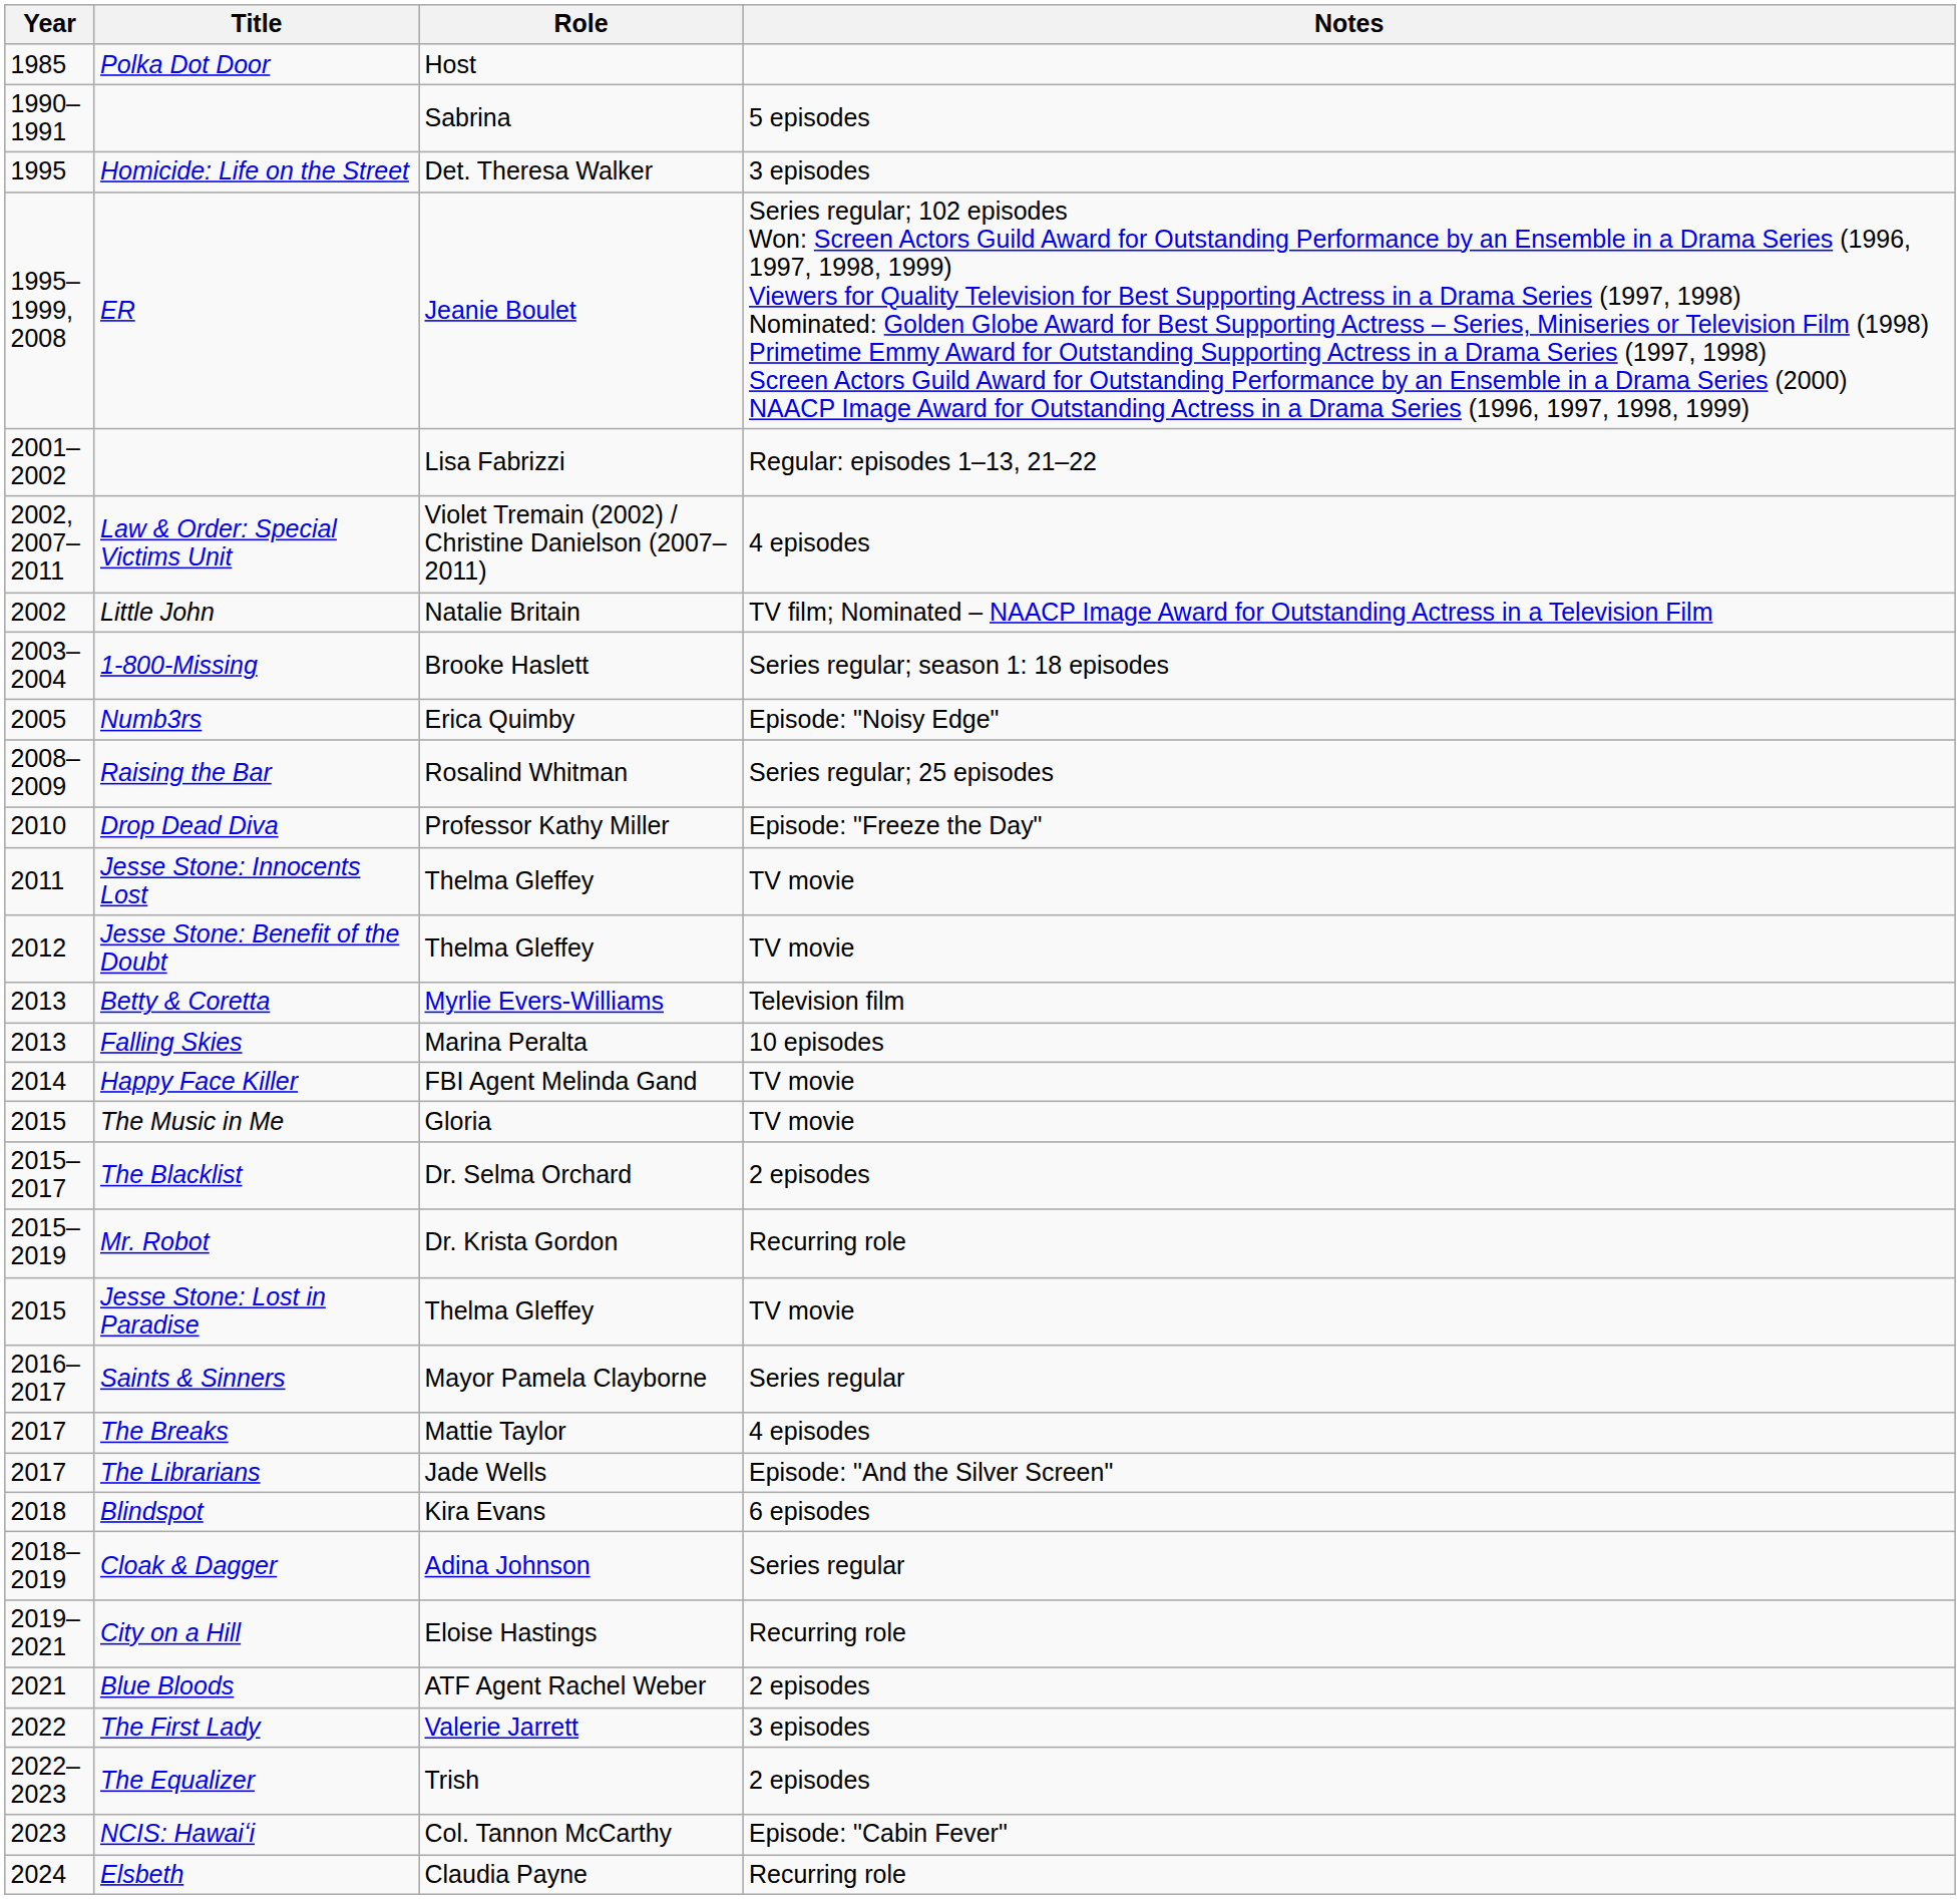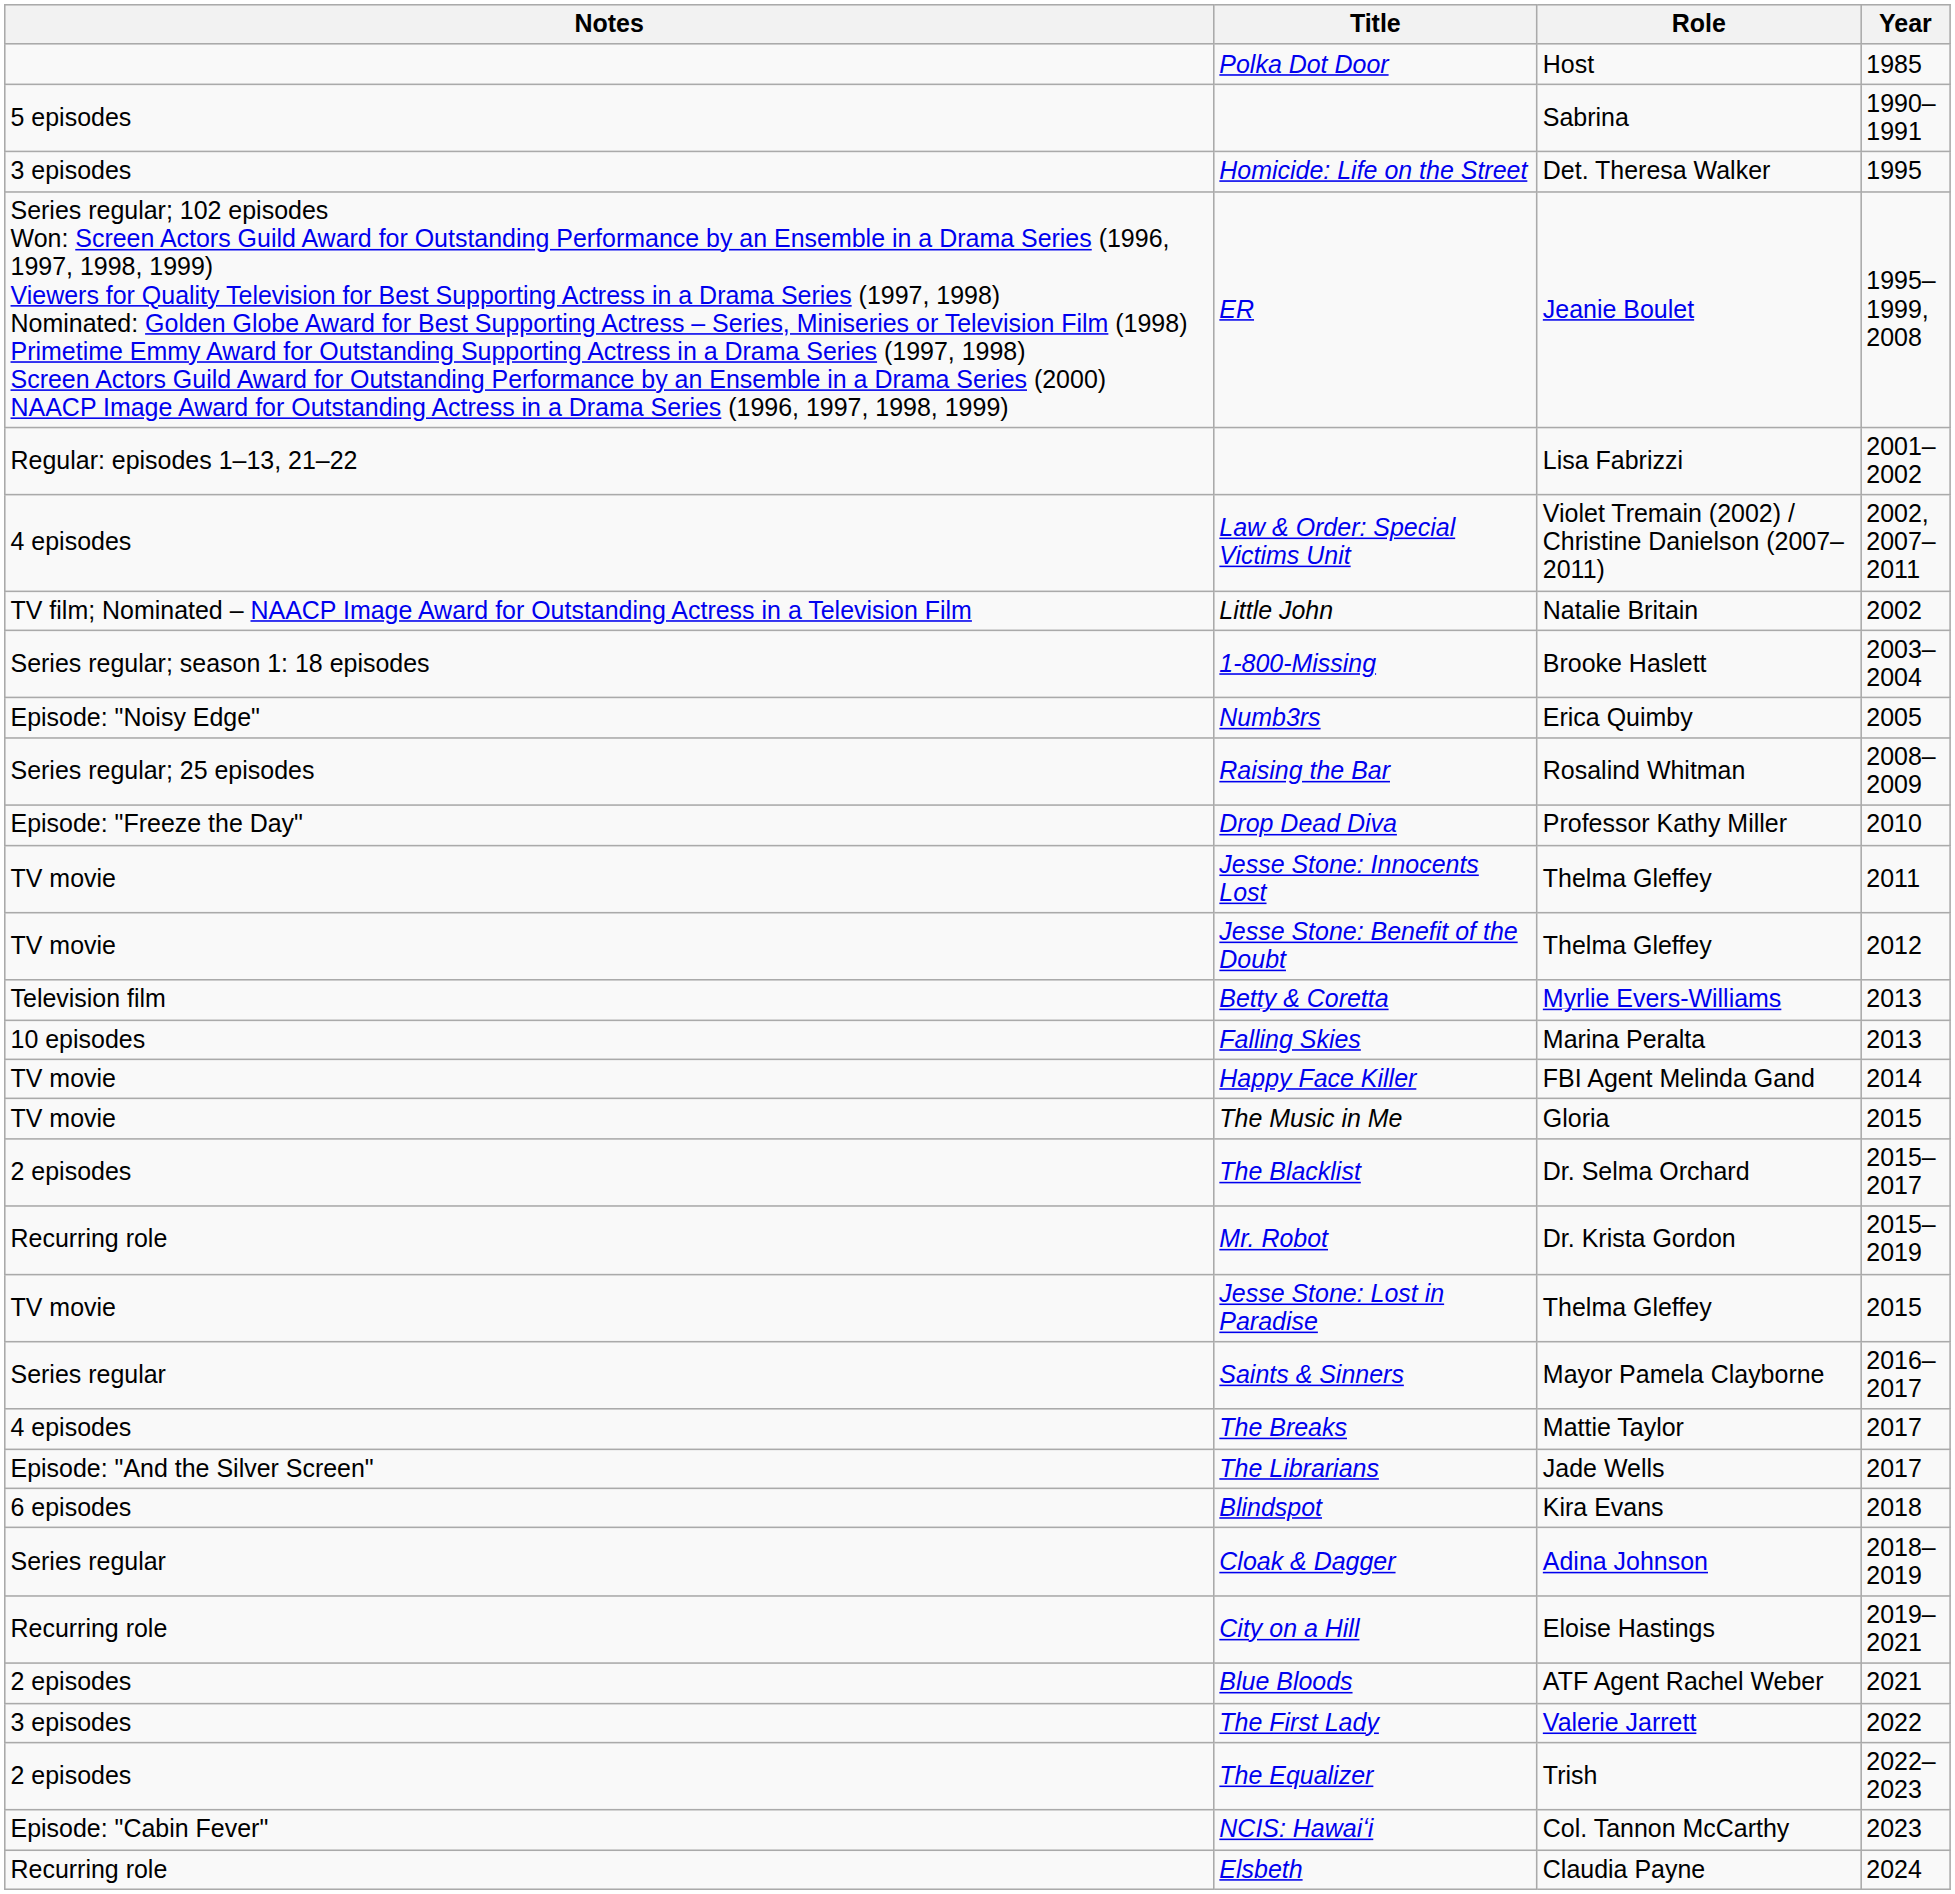 <table class="wikitable sortable">
 <tr>
-<th width="50px">Year</th>
+<th class="unsortable">Notes</th>
 <th width="200px">Title</th>
 <th width="200px">Role</th>
-<th class="unsortable">Notes</th>
+<th width="50px">Year</th>
 </tr>
 <tr>
-<td>1985</td>
+<td></td>
 <td><em><a href='#'>Polka Dot Door</a></em></td>
 <td>Host</td>
-<td></td>
+<td>1985</td>
 </tr>
 <tr>
-<td>1990–1991</td>
+<td>5 episodes</td>
 <td><em></em></td>
 <td>Sabrina</td>
-<td>5 episodes</td>
+<td>1990–1991</td>
 </tr>
 <tr>
-<td>1995</td>
+<td>3 episodes</td>
 <td><em><a href='#'>Homicide: Life on the Street</a></em></td>
 <td>Det. Theresa Walker</td>
-<td>3 episodes</td>
+<td>1995</td>
 </tr>
 <tr>
-<td>1995–1999, 2008</td>
+<td>Series regular; 102 episodes<br>Won: <a href='#'>Screen Actors Guild Award for Outstanding Performance by an Ensemble in a Drama Series</a> (1996, 1997, 1998, 1999)<br><a href='#'>Viewers for Quality Television for Best Supporting Actress in a Drama Series</a> (1997, 1998)<br>Nominated: <a href='#'>Golden Globe Award for Best Supporting Actress – Series, Miniseries or Television Film</a> (1998)<br><a href='#'>Primetime Emmy Award for Outstanding Supporting Actress in a Drama Series</a> (1997, 1998)<br><a href='#'>Screen Actors Guild Award for Outstanding Performance by an Ensemble in a Drama Series</a> (2000)<br><a href='#'>NAACP Image Award for Outstanding Actress in a Drama Series</a> (1996, 1997, 1998, 1999)</td>
 <td><em><a href='#'>ER</a></em></td>
 <td><a href='#'>Jeanie Boulet</a></td>
-<td>Series regular; 102 episodes<br>Won: <a href='#'>Screen Actors Guild Award for Outstanding Performance by an Ensemble in a Drama Series</a> (1996, 1997, 1998, 1999)<br><a href='#'>Viewers for Quality Television for Best Supporting Actress in a Drama Series</a> (1997, 1998)<br>Nominated: <a href='#'>Golden Globe Award for Best Supporting Actress – Series, Miniseries or Television Film</a> (1998)<br><a href='#'>Primetime Emmy Award for Outstanding Supporting Actress in a Drama Series</a> (1997, 1998)<br><a href='#'>Screen Actors Guild Award for Outstanding Performance by an Ensemble in a Drama Series</a> (2000)<br><a href='#'>NAACP Image Award for Outstanding Actress in a Drama Series</a> (1996, 1997, 1998, 1999)</td>
+<td>1995–1999, 2008</td>
 </tr>
 <tr>
-<td>2001–2002</td>
+<td>Regular: episodes 1–13, 21–22</td>
 <td><em></em></td>
 <td>Lisa Fabrizzi</td>
-<td>Regular: episodes 1–13, 21–22</td>
+<td>2001–2002</td>
 </tr>
 <tr>
-<td>2002, 2007–2011</td>
+<td>4 episodes</td>
 <td><em><a href='#'>Law & Order: Special Victims Unit</a></em></td>
 <td>Violet Tremain (2002) / Christine Danielson (2007–2011)</td>
-<td>4 episodes</td>
+<td>2002, 2007–2011</td>
 </tr>
 <tr>
-<td>2002</td>
+<td>TV film; Nominated – <a href='#'>NAACP Image Award for Outstanding Actress in a Television Film</a></td>
 <td><em>Little John</em></td>
 <td>Natalie Britain</td>
-<td>TV film; Nominated – <a href='#'>NAACP Image Award for Outstanding Actress in a Television Film</a></td>
+<td>2002</td>
 </tr>
 <tr>
-<td>2003–2004</td>
+<td>Series regular; season 1: 18 episodes</td>
 <td><em><a href='#'>1-800-Missing</a></em></td>
 <td>Brooke Haslett</td>
-<td>Series regular; season 1: 18 episodes</td>
+<td>2003–2004</td>
 </tr>
 <tr>
-<td>2005</td>
+<td>Episode: "Noisy Edge"</td>
 <td><em><a href='#'>Numb3rs</a></em></td>
 <td>Erica Quimby</td>
-<td>Episode: "Noisy Edge"</td>
+<td>2005</td>
 </tr>
 <tr>
-<td>2008–2009</td>
+<td>Series regular; 25 episodes</td>
 <td><em><a href='#'>Raising the Bar</a></em></td>
 <td>Rosalind Whitman</td>
-<td>Series regular; 25 episodes</td>
+<td>2008–2009</td>
 </tr>
 <tr>
-<td>2010</td>
+<td>Episode: "Freeze the Day"</td>
 <td><em><a href='#'>Drop Dead Diva</a></em></td>
 <td>Professor Kathy Miller</td>
-<td>Episode: "Freeze the Day"</td>
+<td>2010</td>
 </tr>
 <tr>
-<td>2011</td>
+<td>TV movie</td>
 <td><em><a href='#'>Jesse Stone: Innocents Lost</a></em></td>
 <td>Thelma Gleffey</td>
-<td>TV movie</td>
+<td>2011</td>
 </tr>
 <tr>
-<td>2012</td>
+<td>TV movie</td>
 <td><em><a href='#'>Jesse Stone: Benefit of the Doubt</a></em></td>
 <td>Thelma Gleffey</td>
-<td>TV movie</td>
+<td>2012</td>
 </tr>
 <tr>
-<td>2013</td>
+<td>Television film</td>
 <td><em><a href='#'>Betty & Coretta</a></em></td>
 <td><a href='#'>Myrlie Evers-Williams</a></td>
-<td>Television film</td>
+<td>2013</td>
 </tr>
 <tr>
-<td>2013</td>
+<td>10 episodes</td>
 <td><em><a href='#'>Falling Skies</a></em></td>
 <td>Marina Peralta</td>
-<td>10 episodes</td>
+<td>2013</td>
 </tr>
 <tr>
-<td>2014</td>
+<td>TV movie</td>
 <td><em><a href='#'>Happy Face Killer</a></em></td>
 <td>FBI Agent Melinda Gand</td>
-<td>TV movie</td>
+<td>2014</td>
 </tr>
 <tr>
-<td>2015</td>
+<td>TV movie</td>
 <td data-sort-value="Music in Me, The"><em>The Music in Me</em></td>
 <td>Gloria</td>
-<td>TV movie</td>
+<td>2015</td>
 </tr>
 <tr>
-<td>2015–2017</td>
+<td>2 episodes</td>
 <td data-sort-value="Blacklist, The"><em><a href='#'>The Blacklist</a></em></td>
 <td>Dr. Selma Orchard</td>
-<td>2 episodes</td>
+<td>2015–2017</td>
 </tr>
 <tr>
-<td>2015–2019</td>
+<td>Recurring role</td>
 <td><em><a href='#'>Mr. Robot</a></em></td>
 <td>Dr. Krista Gordon</td>
-<td>Recurring role</td>
+<td>2015–2019</td>
 </tr>
 <tr>
-<td>2015</td>
+<td>TV movie</td>
 <td><em><a href='#'>Jesse Stone: Lost in Paradise</a></em></td>
 <td>Thelma Gleffey</td>
-<td>TV movie</td>
+<td>2015</td>
 </tr>
 <tr>
-<td>2016–2017</td>
+<td>Series regular</td>
 <td><em><a href='#'>Saints & Sinners</a></em></td>
 <td>Mayor Pamela Clayborne</td>
-<td>Series regular</td>
+<td>2016–2017</td>
 </tr>
 <tr>
-<td>2017</td>
+<td>4 episodes</td>
 <td data-sort-value="Breaks, The"><em><a href='#'>The Breaks</a></em></td>
 <td>Mattie Taylor</td>
-<td>4 episodes</td>
+<td>2017</td>
 </tr>
 <tr>
-<td>2017</td>
+<td>Episode: "And the Silver Screen"</td>
 <td data-sort-value="Librarians, The"><em><a href='#'>The Librarians</a></em></td>
 <td>Jade Wells</td>
-<td>Episode: "And the Silver Screen"</td>
+<td>2017</td>
 </tr>
 <tr>
-<td>2018</td>
+<td>6 episodes</td>
 <td><em><a href='#'>Blindspot</a></em></td>
 <td>Kira Evans</td>
-<td>6 episodes</td>
+<td>2018</td>
 </tr>
 <tr>
-<td>2018–2019</td>
+<td>Series regular</td>
 <td><em><a href='#'>Cloak & Dagger</a></em></td>
 <td><a href='#'>Adina Johnson</a></td>
-<td>Series regular</td>
+<td>2018–2019</td>
 </tr>
 <tr>
-<td>2019–2021</td>
+<td>Recurring role</td>
 <td><em><a href='#'>City on a Hill</a></em></td>
 <td>Eloise Hastings</td>
-<td>Recurring role</td>
+<td>2019–2021</td>
 </tr>
 <tr>
-<td>2021</td>
+<td>2 episodes</td>
 <td><em><a href='#'>Blue Bloods</a></em></td>
 <td>ATF Agent Rachel Weber</td>
-<td>2 episodes</td>
+<td>2021</td>
 </tr>
 <tr>
-<td>2022</td>
+<td>3 episodes</td>
 <td data-sort-value="First Lady, The"><em><a href='#'>The First Lady</a></em></td>
 <td><a href='#'>Valerie Jarrett</a></td>
-<td>3 episodes</td>
+<td>2022</td>
 </tr>
 <tr>
-<td>2022–2023</td>
+<td>2 episodes</td>
 <td data-sort-value="Equalizer, The"><em><a href='#'>The Equalizer</a></em></td>
 <td>Trish</td>
-<td>2 episodes</td>
+<td>2022–2023</td>
 </tr>
 <tr>
-<td>2023</td>
+<td>Episode: "Cabin Fever"</td>
 <td><em><a href='#'>NCIS: Hawaiʻi</a></em></td>
 <td>Col. Tannon McCarthy</td>
-<td>Episode: "Cabin Fever"</td>
+<td>2023</td>
 </tr>
 <tr>
-<td>2024</td>
+<td>Recurring role</td>
 <td><em><a href='#'>Elsbeth</a></em></td>
 <td>Claudia Payne</td>
-<td>Recurring role</td>
+<td>2024</td>
 </tr>
 </table>
